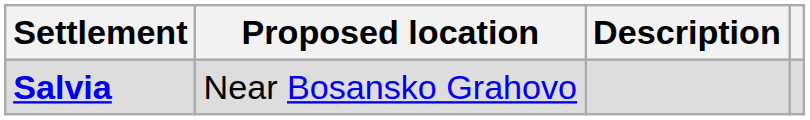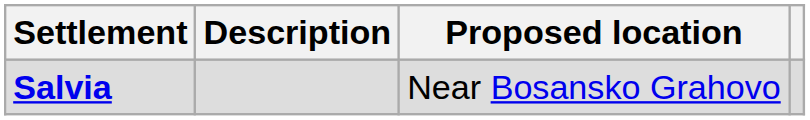 <table class="sortable plainrowheaders wikitable" style="cellspacing=2px; text-align:left; font-size:90%;">
 <tr style="font-size:100%; text-align:right;">
 <th ! scope="col" class="sortable">Settlement</th>
+<th ! scope="col">Description</th>
 <th ! scope="col">Proposed location</th>
-<th ! scope="col">Description</th>
 <th ! scope="col"></th>
 </tr>
 <tr style="background:#ddd">
 <td><strong><a href='#'>Salvia</a></strong></td>
+<td></td>
 <td style=text-align:left>Near <a href='#'>Bosansko Grahovo</a></td>
-<td></td>
 <td align=center></td>
 </tr>
 </table>
